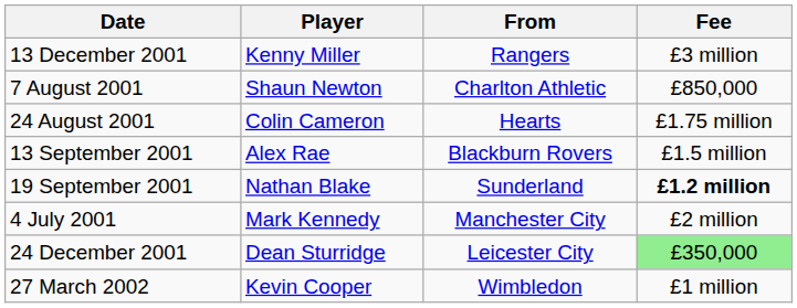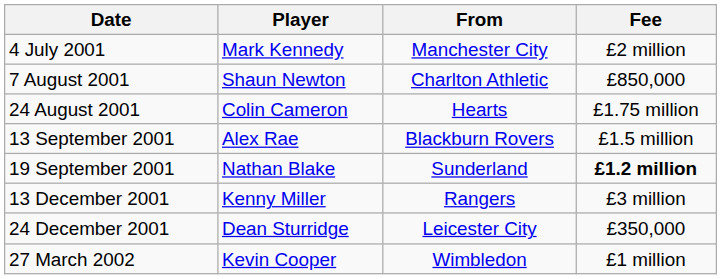 <table class="wikitable" style="text-align:center; font-size:95%;width:65%; text-align:left">
 <tr>
 <th><strong>Date</strong></th>
 <th><strong>Player</strong></th>
 <th><strong>From</strong></th>
 <th><strong>Fee</strong></th>
 </tr>
 <tr>
-<td>13 December 2001</td>
-<td> <a href='#'>Kenny Miller</a></td>
-<td style="text-align:center;"> <a href='#'>Rangers</a></td>
-<td style="text-align:center;">£3 million</td>
+<td>4 July 2001</td>
+<td> <a href='#'>Mark Kennedy</a></td>
+<td style="text-align:center;"><a href='#'>Manchester City</a></td>
+<td style="text-align:center;">£2 million</td>
 </tr>
 <tr>
 <td>7 August 2001</td>
 <td> <a href='#'>Shaun Newton</a></td>
 <td style="text-align:center;"><a href='#'>Charlton Athletic</a></td>
 <td style="text-align:center;">£850,000</td>
 </tr>
 <tr>
 <td>24 August 2001</td>
 <td> <a href='#'>Colin Cameron</a></td>
 <td style="text-align:center;"> <a href='#'>Hearts</a></td>
 <td style="text-align:center;">£1.75 million</td>
 </tr>
 <tr>
 <td>13 September 2001</td>
 <td> <a href='#'>Alex Rae</a></td>
 <td style="text-align:center;"><a href='#'>Blackburn Rovers</a></td>
 <td style="text-align:center;">£1.5 million</td>
 </tr>
 <tr>
 <td>19 September 2001</td>
 <td> <a href='#'>Nathan Blake</a></td>
 <td style="text-align:center;"><a href='#'>Sunderland</a></td>
 <td style="text-align:center;"><strong>£1.2 million</strong></td>
 </tr>
 <tr>
-<td>4 July 2001</td>
-<td> <a href='#'>Mark Kennedy</a></td>
-<td style="text-align:center;"><a href='#'>Manchester City</a></td>
-<td style="text-align:center;">£2 million</td>
+<td>13 December 2001</td>
+<td> <a href='#'>Kenny Miller</a></td>
+<td style="text-align:center;"> <a href='#'>Rangers</a></td>
+<td style="text-align:center;">£3 million</td>
 </tr>
 <tr>
 <td>24 December 2001</td>
 <td> <a href='#'>Dean Sturridge</a></td>
 <td style="text-align:center;"><a href='#'>Leicester City</a></td>
-<td style="background: lightgreen; text-align:center;">£350,000</td>
+<td style="text-align:center;">£350,000</td>
 </tr>
 <tr>
 <td>27 March 2002</td>
 <td> <a href='#'>Kevin Cooper</a></td>
 <td style="text-align:center;"><a href='#'>Wimbledon</a></td>
 <td style="text-align:center;">£1 million</td>
 </tr>
 </table>
